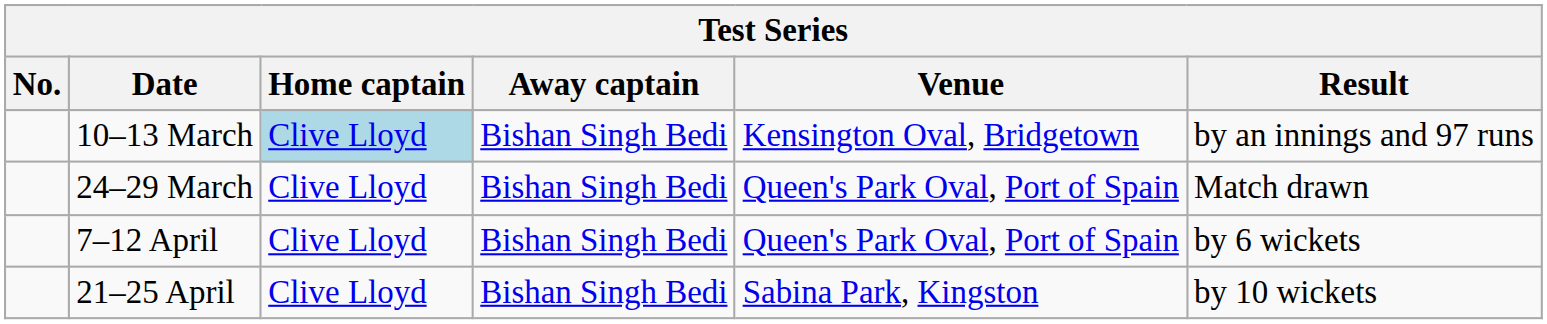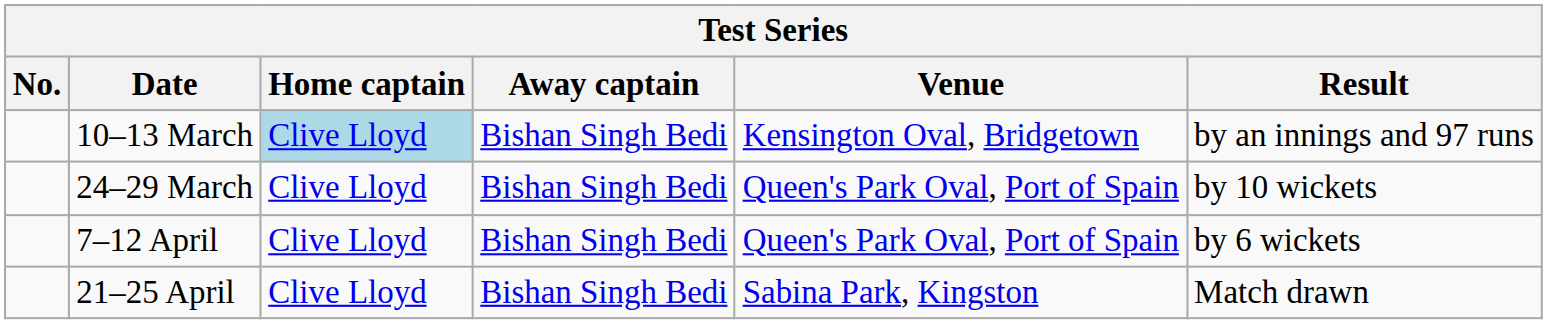 <table class="wikitable">
 <tr>
 <th colspan="9">Test Series</th>
 </tr>
 <tr>
 <th>No.</th>
 <th>Date</th>
 <th>Home captain</th>
 <th>Away captain</th>
 <th>Venue</th>
 <th>Result</th>
 </tr>
 <tr>
 <td></td>
 <td>10–13 March</td>
 <td style="background: lightblue;"><a href='#'>Clive Lloyd</a></td>
 <td><a href='#'>Bishan Singh Bedi</a></td>
 <td><a href='#'>Kensington Oval</a>, <a href='#'>Bridgetown</a></td>
 <td> by an innings and 97 runs</td>
 </tr>
 <tr>
 <td></td>
 <td>24–29 March</td>
 <td><a href='#'>Clive Lloyd</a></td>
 <td><a href='#'>Bishan Singh Bedi</a></td>
 <td><a href='#'>Queen's Park Oval</a>, <a href='#'>Port of Spain</a></td>
-<td>Match drawn</td>
+<td> by 10 wickets</td>
 </tr>
 <tr>
 <td></td>
 <td>7–12 April</td>
 <td><a href='#'>Clive Lloyd</a></td>
 <td><a href='#'>Bishan Singh Bedi</a></td>
 <td><a href='#'>Queen's Park Oval</a>, <a href='#'>Port of Spain</a></td>
 <td> by 6 wickets</td>
 </tr>
 <tr>
 <td></td>
 <td>21–25 April</td>
 <td><a href='#'>Clive Lloyd</a></td>
 <td><a href='#'>Bishan Singh Bedi</a></td>
 <td><a href='#'>Sabina Park</a>, <a href='#'>Kingston</a></td>
-<td> by 10 wickets</td>
+<td>Match drawn</td>
 </tr>
 </table>
